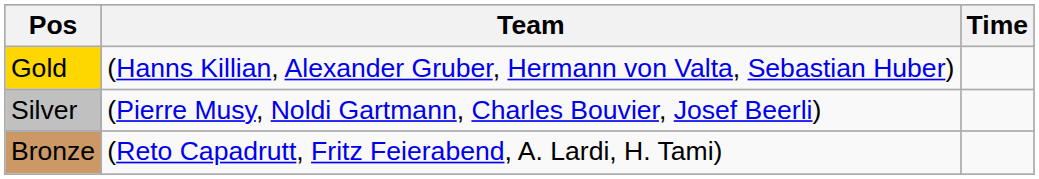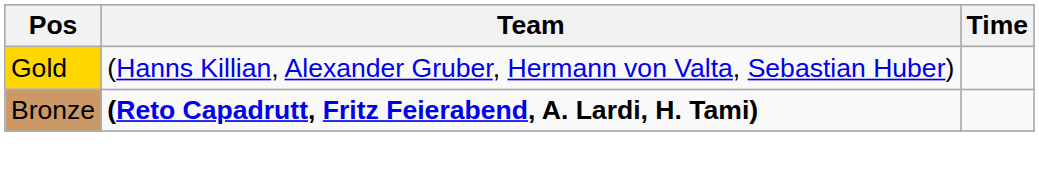 <table class="wikitable">
 <tr>
 <th>Pos</th>
 <th>Team</th>
 <th>Time</th>
 </tr>
 <tr>
 <td style="background:gold">Gold</td>
 <td> (<a href='#'>Hanns Killian</a>, <a href='#'>Alexander Gruber</a>, <a href='#'>Hermann von Valta</a>, <a href='#'>Sebastian Huber</a>)</td>
 <td></td>
 </tr>
 <tr>
-<td style="background:silver">Silver</td>
-<td> (<a href='#'>Pierre Musy</a>, <a href='#'>Noldi Gartmann</a>, <a href='#'>Charles Bouvier</a>, <a href='#'>Josef Beerli</a>)</td>
-<td></td>
-</tr>
-<tr>
 <td style="background:#cc9966">Bronze</td>
-<td> (<a href='#'>Reto Capadrutt</a>, <a href='#'>Fritz Feierabend</a>, A. Lardi, H. Tami)</td>
+<td><strong> (<a href='#'>Reto Capadrutt</a>, <a href='#'>Fritz Feierabend</a>, A. Lardi, H. Tami)</strong></td>
 <td></td>
 </tr>
 </table>
